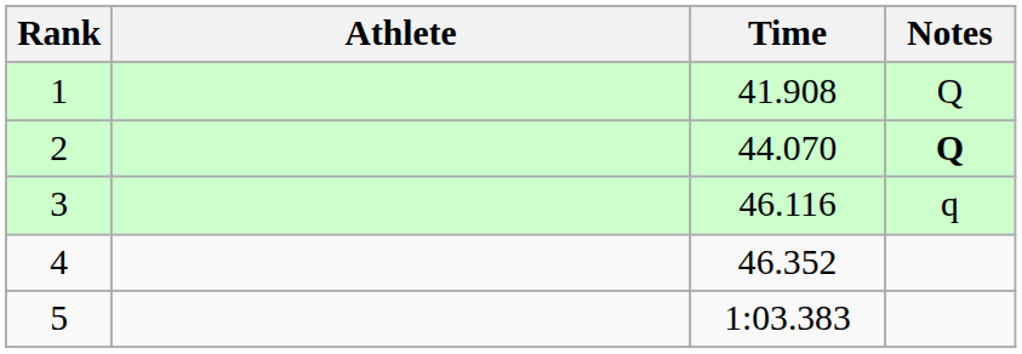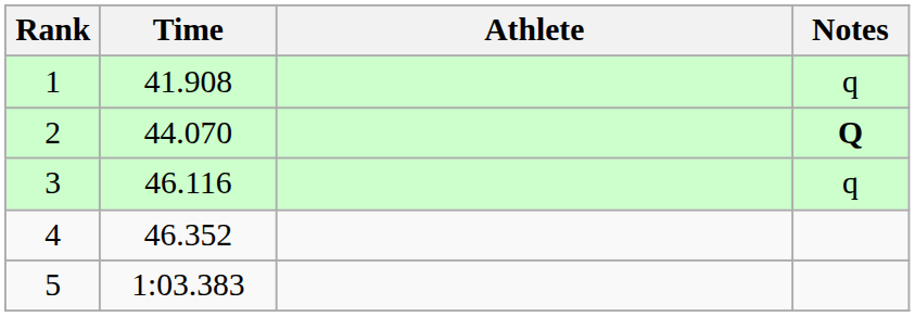 <table class=wikitable style="text-align:center">
 <tr>
 <th width=40>Rank</th>
+<th width=80>Time</th>
 <th width=250>Athlete</th>
-<th width=80>Time</th>
 <th width=50>Notes</th>
 </tr>
 <tr bgcolor="ccffcc">
 <td>1</td>
+<td>41.908</td>
 <td align=left></td>
-<td>41.908</td>
-<td>Q</td>
+<td>q</td>
 </tr>
 <tr bgcolor="ccffcc">
 <td>2</td>
+<td>44.070</td>
 <td align=left></td>
-<td>44.070</td>
 <td><strong>Q</strong></td>
 </tr>
 <tr bgcolor="ccffcc">
 <td>3</td>
+<td>46.116</td>
 <td align=left></td>
-<td>46.116</td>
 <td>q</td>
 </tr>
 <tr>
 <td>4</td>
+<td>46.352</td>
 <td align=left></td>
-<td>46.352</td>
 <td></td>
 </tr>
 <tr>
 <td>5</td>
+<td>1:03.383</td>
 <td align=left></td>
-<td>1:03.383</td>
 <td></td>
 </tr>
 </table>
